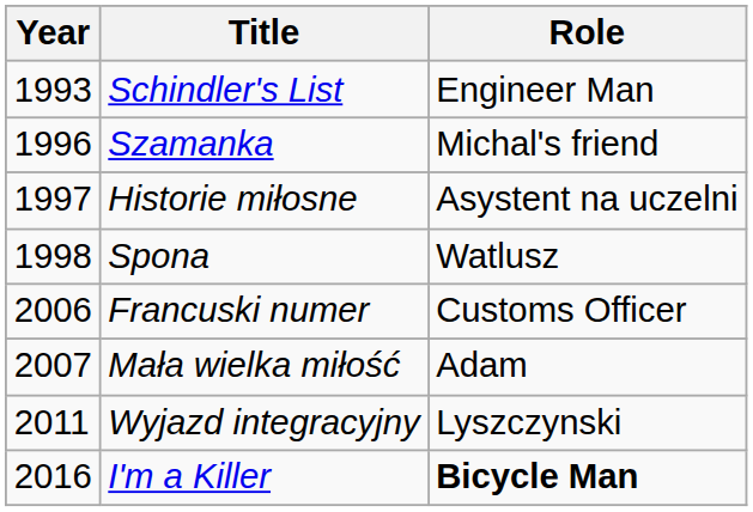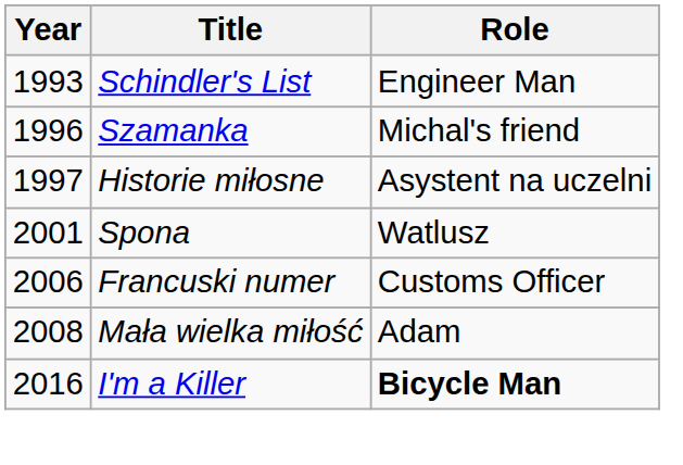 <table class="wikitable">
 <tr>
 <th>Year</th>
 <th>Title</th>
 <th>Role</th>
 </tr>
 <tr>
 <td>1993</td>
 <td><em><a href='#'>Schindler's List</a></em></td>
 <td>Engineer Man</td>
 </tr>
 <tr>
 <td>1996</td>
 <td><em><a href='#'>Szamanka</a></em></td>
 <td>Michal's friend</td>
 </tr>
 <tr>
 <td>1997</td>
 <td><em>Historie miłosne</em></td>
 <td>Asystent na uczelni</td>
 </tr>
 <tr>
-<td>1998</td>
+<td>2001</td>
 <td><em>Spona</em></td>
 <td>Watlusz</td>
 </tr>
 <tr>
 <td>2006</td>
 <td><em>Francuski numer</em></td>
 <td>Customs Officer</td>
 </tr>
 <tr>
-<td>2007</td>
+<td>2008</td>
 <td><em>Mała wielka miłość</em></td>
 <td>Adam</td>
-</tr>
-<tr>
-<td>2011</td>
-<td><em>Wyjazd integracyjny</em></td>
-<td>Lyszczynski</td>
 </tr>
 <tr>
 <td>2016</td>
 <td><em><a href='#'>I'm a Killer</a></em></td>
 <td><strong>Bicycle Man</strong></td>
 </tr>
 </table>
